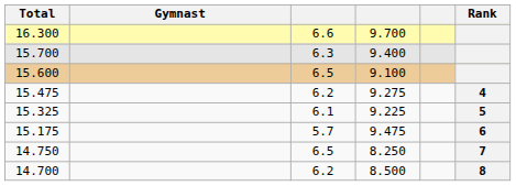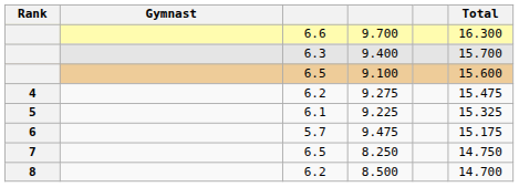 <table class="wikitable sortable" style="text-align:center; font-size:95%">
 <tr>
-<th scope="col" style="width:60px;">Total</th>
+<th scope="col" style="width:50px;">Rank</th>
 <th scope="col" style="width:220px;">Gymnast</th>
 <th scope="col" style="width:60px;"></th>
 <th scope="col" style="width:60px;"></th>
 <th scope="col" style="width:30px;"></th>
-<th scope="col" style="width:50px;">Rank</th>
+<th scope="col" style="width:60px;">Total</th>
 </tr>
 <tr style="background:#fffcaf;">
-<td>16.300</td>
+<th scope=row style="text-align:center"></th>
 <td style="text-align:left;"></td>
 <td>6.6</td>
 <td>9.700</td>
 <td></td>
-<th scope=row style="text-align:center"></th>
+<td>16.300</td>
 </tr>
 <tr style="background:#e5e5e5;">
-<td>15.700</td>
+<th scope=row style="text-align:center"></th>
 <td style="text-align:left;"></td>
 <td>6.3</td>
 <td>9.400</td>
 <td></td>
-<th scope=row style="text-align:center"></th>
+<td>15.700</td>
 </tr>
 <tr style="background:#ec9;">
-<td>15.600</td>
+<th scope=row style="text-align:center"></th>
 <td style="text-align:left;"></td>
 <td>6.5</td>
 <td>9.100</td>
 <td></td>
-<th scope=row style="text-align:center"></th>
+<td>15.600</td>
 </tr>
 <tr>
-<td>15.475</td>
+<th scope=row style="text-align:center">4</th>
 <td style="text-align:left;"></td>
 <td>6.2</td>
 <td>9.275</td>
 <td></td>
-<th scope=row style="text-align:center">4</th>
+<td>15.475</td>
 </tr>
 <tr>
-<td>15.325</td>
+<th scope=row style="text-align:center">5</th>
 <td style="text-align:left;"></td>
 <td>6.1</td>
 <td>9.225</td>
 <td></td>
-<th scope=row style="text-align:center">5</th>
+<td>15.325</td>
 </tr>
 <tr>
-<td>15.175</td>
+<th scope=row style="text-align:center">6</th>
 <td style="text-align:left;"></td>
 <td>5.7</td>
 <td>9.475</td>
 <td></td>
-<th scope=row style="text-align:center">6</th>
+<td>15.175</td>
 </tr>
 <tr>
-<td>14.750</td>
+<th scope=row style="text-align:center">7</th>
 <td style="text-align:left;"></td>
 <td>6.5</td>
 <td>8.250</td>
 <td></td>
-<th scope=row style="text-align:center">7</th>
+<td>14.750</td>
 </tr>
 <tr>
-<td>14.700</td>
+<th scope=row style="text-align:center">8</th>
 <td style="text-align:left;"></td>
 <td>6.2</td>
 <td>8.500</td>
 <td></td>
-<th scope=row style="text-align:center">8</th>
+<td>14.700</td>
 </tr>
 </table>
